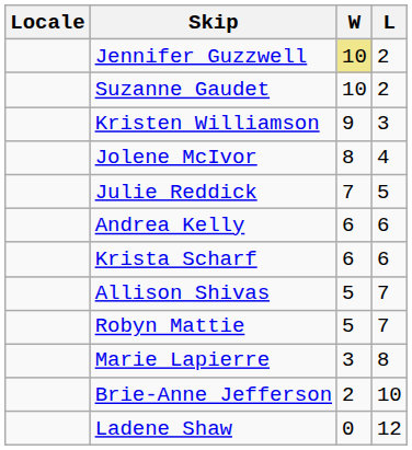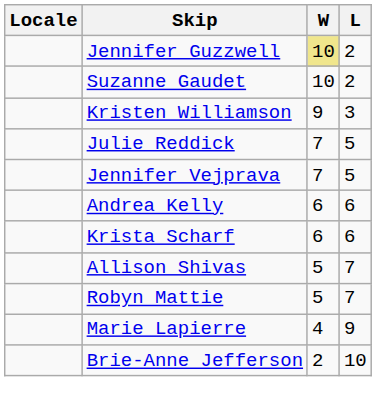 <table class="wikitable" border="1">
 <tr>
 <th>Locale</th>
 <th>Skip</th>
 <th>W</th>
 <th>L</th>
 </tr>
 <tr>
 <td></td>
 <td><a href='#'>Jennifer Guzzwell</a></td>
 <td style="background: khaki;">10</td>
 <td>2</td>
 </tr>
 <tr>
 <td></td>
 <td><a href='#'>Suzanne Gaudet</a></td>
 <td>10</td>
 <td>2</td>
 </tr>
 <tr>
 <td></td>
 <td><a href='#'>Kristen Williamson</a></td>
 <td>9</td>
 <td>3</td>
 </tr>
 <tr>
 <td></td>
-<td><a href='#'>Jolene McIvor</a></td>
-<td>8</td>
-<td>4</td>
+<td><a href='#'>Julie Reddick</a></td>
+<td>7</td>
+<td>5</td>
 </tr>
 <tr>
 <td></td>
-<td><a href='#'>Julie Reddick</a></td>
+<td><a href='#'>Jennifer Vejprava</a></td>
 <td>7</td>
 <td>5</td>
 </tr>
 <tr>
 <td></td>
 <td><a href='#'>Andrea Kelly</a></td>
 <td>6</td>
 <td>6</td>
 </tr>
 <tr>
 <td></td>
 <td><a href='#'>Krista Scharf</a></td>
 <td>6</td>
 <td>6</td>
 </tr>
 <tr>
 <td></td>
 <td><a href='#'>Allison Shivas</a></td>
 <td>5</td>
 <td>7</td>
 </tr>
 <tr>
 <td></td>
 <td><a href='#'>Robyn Mattie</a></td>
 <td>5</td>
 <td>7</td>
 </tr>
 <tr>
 <td></td>
 <td><a href='#'>Marie Lapierre</a></td>
-<td>3</td>
-<td>8</td>
+<td>4</td>
+<td>9</td>
 </tr>
 <tr>
 <td></td>
 <td><a href='#'>Brie-Anne Jefferson</a></td>
 <td>2</td>
 <td>10</td>
 </tr>
-<tr>
-<td></td>
-<td><a href='#'>Ladene Shaw</a></td>
-<td>0</td>
-<td>12</td>
-</tr>
 </table>
